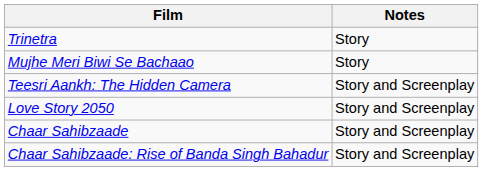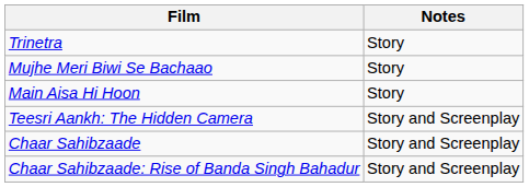 <table class="wikitable">
 <tr>
 <th>Film</th>
 <th>Notes</th>
 </tr>
 <tr>
 <td><em><a href='#'>Trinetra</a></em></td>
 <td>Story</td>
 </tr>
 <tr>
 <td><em><a href='#'>Mujhe Meri Biwi Se Bachaao</a></em></td>
 <td>Story</td>
 </tr>
 <tr>
-<td><em><a href='#'>Teesri Aankh: The Hidden Camera</a></em></td>
-<td>Story and Screenplay</td>
+<td><em><a href='#'>Main Aisa Hi Hoon</a></em></td>
+<td>Story</td>
 </tr>
 <tr>
-<td><em><a href='#'>Love Story 2050</a></em></td>
+<td><em><a href='#'>Teesri Aankh: The Hidden Camera</a></em></td>
 <td>Story and Screenplay</td>
 </tr>
 <tr>
 <td><em><a href='#'>Chaar Sahibzaade</a></em></td>
 <td>Story and Screenplay</td>
 </tr>
 <tr>
 <td><em><a href='#'>Chaar Sahibzaade: Rise of Banda Singh Bahadur</a></em></td>
 <td>Story and Screenplay</td>
 </tr>
 </table>
